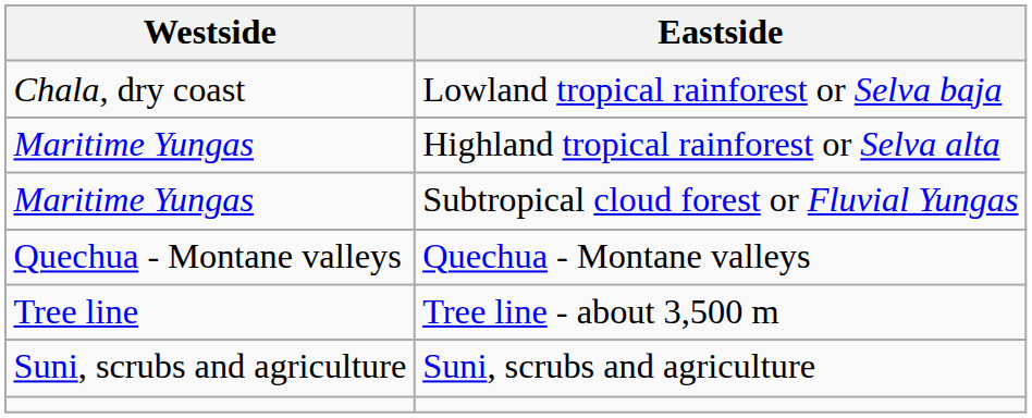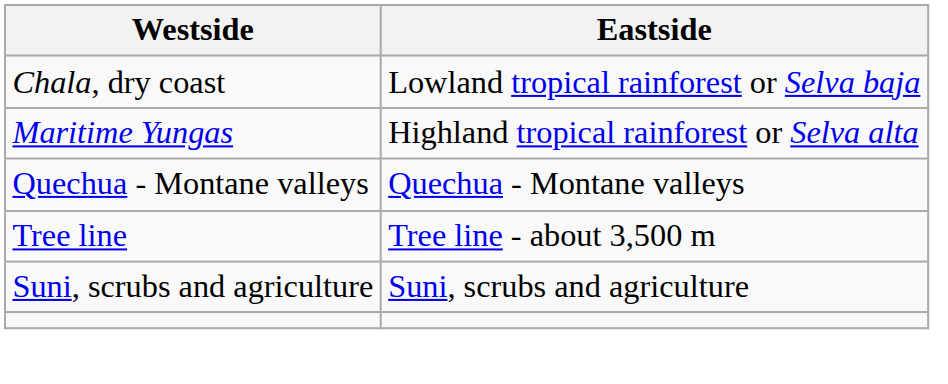 <table class="wikitable">
 <tr>
 <th>Westside</th>
 <th>Eastside</th>
 </tr>
 <tr>
 <td><em>Chala</em>, dry coast</td>
 <td>Lowland <a href='#'>tropical rainforest</a> or <em><a href='#'>Selva baja</a></em></td>
 </tr>
 <tr>
 <td><em><a href='#'>Maritime Yungas</a></em></td>
 <td>Highland <a href='#'>tropical rainforest</a> or <em><a href='#'>Selva alta</a></em></td>
-</tr>
-<tr>
-<td><em><a href='#'>Maritime Yungas</a></em></td>
-<td>Subtropical <a href='#'>cloud forest</a> or <em><a href='#'>Fluvial Yungas</a></em></td>
 </tr>
 <tr>
 <td><a href='#'>Quechua</a> - Montane valleys</td>
 <td><a href='#'>Quechua</a> - Montane valleys</td>
 </tr>
 <tr>
 <td><a href='#'>Tree line</a></td>
 <td><a href='#'>Tree line</a> - about 3,500 m</td>
 </tr>
 <tr>
 <td><a href='#'>Suni</a>, scrubs and agriculture</td>
 <td><a href='#'>Suni</a>, scrubs and agriculture</td>
 </tr>
 <tr>
 <td></td>
 <td></td>
 </tr>
 </table>
